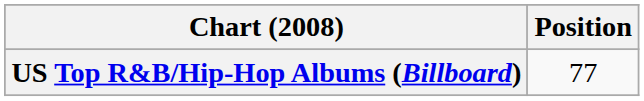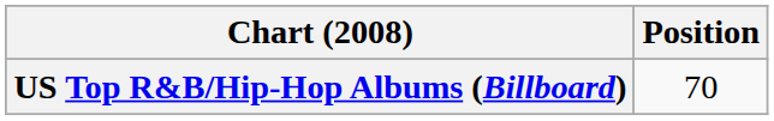 <table class="wikitable plainrowheaders" style="text-align:center;">
 <tr>
 <th>Chart (2008)</th>
 <th>Position</th>
 </tr>
 <tr>
 <th scope="row">US <a href='#'>Top R&B/Hip-Hop Albums</a> (<em><a href='#'>Billboard</a></em>)</th>
-<td style="text-align:center;">77</td>
+<td style="text-align:center;">70</td>
 </tr>
 </table>
